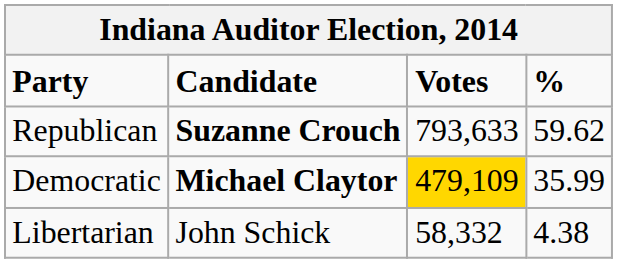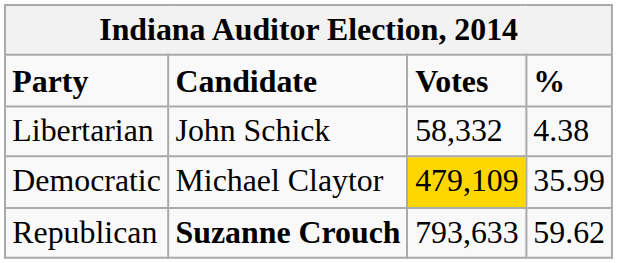 <table class="wikitable">
 <tr>
 <th colspan="4">Indiana Auditor Election, 2014</th>
 </tr>
 <tr>
 <td><strong>Party</strong></td>
 <td><strong>Candidate</strong></td>
 <td><strong>Votes</strong></td>
 <td><strong>%</strong></td>
 </tr>
 <tr>
+<td>Libertarian</td>
+<td>John Schick</td>
+<td>58,332</td>
+<td>4.38</td>
+</tr>
+<tr>
+<td>Democratic</td>
+<td>Michael Claytor</td>
+<td style="background: gold;">479,109</td>
+<td>35.99</td>
+</tr>
+<tr>
 <td>Republican</td>
 <td><strong>Suzanne Crouch</strong></td>
 <td>793,633</td>
 <td>59.62</td>
 </tr>
-<tr>
-<td>Democratic</td>
-<td><strong>Michael Claytor</strong></td>
-<td style="background: gold;">479,109</td>
-<td>35.99</td>
-</tr>
-<tr>
-<td>Libertarian</td>
-<td>John Schick</td>
-<td>58,332</td>
-<td>4.38</td>
-</tr>
 </table>
